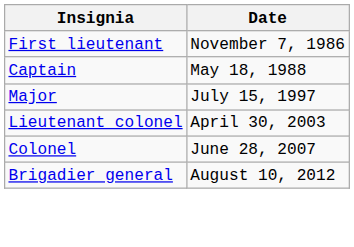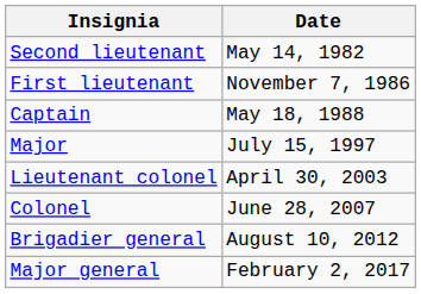 <table class="wikitable">
 <tr>
 <th>Insignia</th>
 <th>Date</th>
+</tr>
+<tr>
+<td> <a href='#'>Second lieutenant</a></td>
+<td>May 14, 1982</td>
 </tr>
 <tr>
 <td> <a href='#'>First lieutenant</a></td>
 <td>November 7, 1986</td>
 </tr>
 <tr>
 <td> <a href='#'>Captain</a></td>
 <td>May 18, 1988</td>
 </tr>
 <tr>
 <td> <a href='#'>Major</a></td>
 <td>July 15, 1997</td>
 </tr>
 <tr>
 <td> <a href='#'>Lieutenant colonel</a></td>
 <td>April 30, 2003</td>
 </tr>
 <tr>
 <td> <a href='#'>Colonel</a></td>
 <td>June 28, 2007</td>
 </tr>
 <tr>
 <td> <a href='#'>Brigadier general</a></td>
 <td>August 10, 2012</td>
 </tr>
+<tr>
+<td> <a href='#'>Major general</a></td>
+<td>February 2, 2017</td>
+</tr>
 </table>
